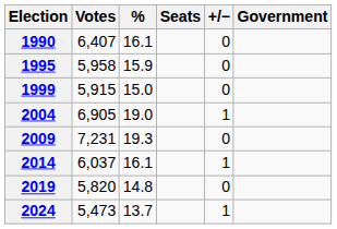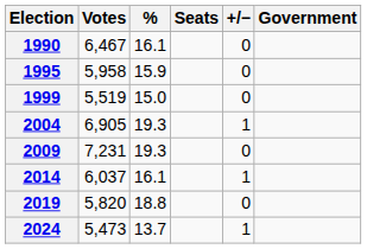 <table class="wikitable" style="text-align:right;">
 <tr>
 <th>Election</th>
 <th>Votes</th>
 <th>%</th>
 <th>Seats</th>
 <th>+/−</th>
 <th>Government</th>
 </tr>
 <tr>
 <th><a href='#'>1990</a></th>
-<td>6,407</td>
+<td>6,467</td>
 <td>16.1</td>
 <td></td>
 <td> 0</td>
 <td></td>
 </tr>
 <tr>
 <th><a href='#'>1995</a></th>
 <td>5,958</td>
 <td>15.9</td>
 <td></td>
 <td> 0</td>
 <td></td>
 </tr>
 <tr>
 <th><a href='#'>1999</a></th>
-<td>5,915</td>
+<td>5,519</td>
 <td>15.0</td>
 <td></td>
 <td> 0</td>
 <td></td>
 </tr>
 <tr>
 <th><a href='#'>2004</a></th>
 <td>6,905</td>
-<td>19.0</td>
+<td>19.3</td>
 <td></td>
 <td> 1</td>
 <td></td>
 </tr>
 <tr>
 <th><a href='#'>2009</a></th>
 <td>7,231</td>
 <td>19.3</td>
 <td></td>
 <td> 0</td>
 <td></td>
 </tr>
 <tr>
 <th><a href='#'>2014</a></th>
 <td>6,037</td>
 <td>16.1</td>
 <td></td>
 <td> 1</td>
 <td></td>
 </tr>
 <tr>
 <th><a href='#'>2019</a></th>
 <td>5,820</td>
-<td>14.8</td>
+<td>18.8</td>
 <td></td>
 <td> 0</td>
 <td></td>
 </tr>
 <tr>
 <th><a href='#'>2024</a></th>
 <td>5,473</td>
 <td>13.7</td>
 <td></td>
 <td> 1</td>
 <td></td>
 </tr>
 </table>
